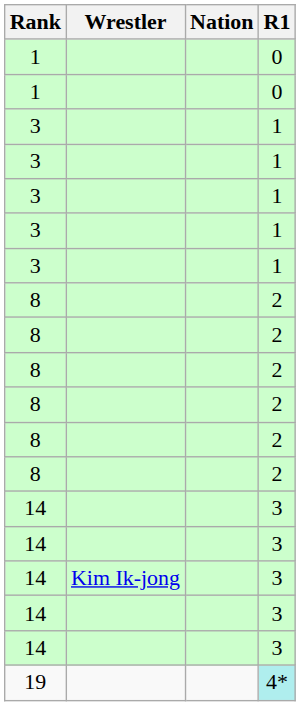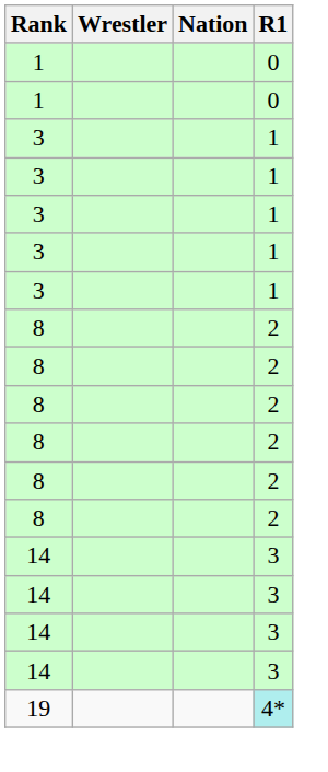 <table class="wikitable sortable" style="text-align:center;">
 <tr>
 <th>Rank</th>
 <th>Wrestler</th>
 <th>Nation</th>
 <th>R1</th>
 </tr>
 <tr style="background:#cfc;">
 <td>1</td>
 <td align=left></td>
 <td align=left></td>
 <td>0</td>
 </tr>
 <tr style="background:#cfc;">
 <td>1</td>
 <td align=left></td>
 <td align=left></td>
 <td>0</td>
 </tr>
 <tr style="background:#cfc;">
 <td>3</td>
 <td align=left></td>
 <td align=left></td>
 <td>1</td>
 </tr>
 <tr style="background:#cfc;">
 <td>3</td>
 <td align=left></td>
 <td align=left></td>
 <td>1</td>
 </tr>
 <tr style="background:#cfc;">
 <td>3</td>
 <td align=left></td>
 <td align=left></td>
 <td>1</td>
 </tr>
 <tr style="background:#cfc;">
 <td>3</td>
 <td align=left></td>
 <td align=left></td>
 <td>1</td>
 </tr>
 <tr style="background:#cfc;">
 <td>3</td>
 <td align=left></td>
 <td align=left></td>
 <td>1</td>
 </tr>
 <tr style="background:#cfc;">
 <td>8</td>
 <td align=left></td>
 <td align=left></td>
 <td>2</td>
 </tr>
 <tr style="background:#cfc;">
 <td>8</td>
 <td align=left></td>
 <td align=left></td>
 <td>2</td>
 </tr>
 <tr style="background:#cfc;">
 <td>8</td>
 <td align=left></td>
 <td align=left></td>
 <td>2</td>
 </tr>
 <tr style="background:#cfc;">
 <td>8</td>
 <td align=left></td>
 <td align=left></td>
 <td>2</td>
 </tr>
 <tr style="background:#cfc;">
 <td>8</td>
 <td align=left></td>
 <td align=left></td>
 <td>2</td>
 </tr>
 <tr style="background:#cfc;">
 <td>8</td>
 <td align=left></td>
 <td align=left></td>
 <td>2</td>
 </tr>
 <tr style="background:#cfc;">
 <td>14</td>
 <td align=left></td>
 <td align=left></td>
 <td>3</td>
 </tr>
 <tr style="background:#cfc;">
 <td>14</td>
 <td align=left></td>
 <td align=left></td>
 <td>3</td>
 </tr>
 <tr style="background:#cfc;">
 <td>14</td>
-<td align=left><a href='#'>Kim Ik-jong</a></td>
-<td align=left></td>
-<td>3</td>
-</tr>
-<tr style="background:#cfc;">
-<td>14</td>
 <td align=left></td>
 <td align=left></td>
 <td>3</td>
 </tr>
 <tr style="background:#cfc;">
 <td>14</td>
 <td align=left></td>
 <td align=left></td>
 <td>3</td>
 </tr>
 <tr>
 <td>19</td>
 <td align=left></td>
 <td align=left></td>
 <td style="background: paleturquoise;">4*</td>
 </tr>
 </table>
